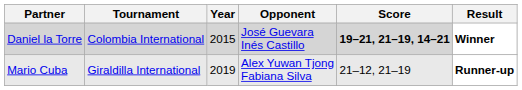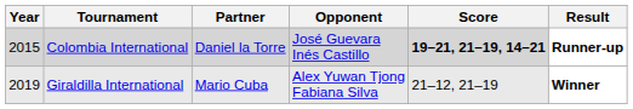 <table class="sortable wikitable" style="font-size: 90%;">
 <tr>
+<th>Year</th>
+<th>Tournament</th>
 <th>Partner</th>
-<th>Tournament</th>
-<th>Year</th>
 <th>Opponent</th>
 <th>Score</th>
 <th>Result</th>
 </tr>
 <tr style="background:#D5D5D5">
+<td align="center">2015</td>
+<td align="left"><a href='#'>Colombia International</a></td>
 <td align="left"> <a href='#'>Daniel la Torre</a></td>
-<td align="left"><a href='#'>Colombia International</a></td>
-<td align="center">2015</td>
 <td align="left"> <a href='#'>José Guevara</a><br> <a href='#'>Inés Castillo</a></td>
 <td align="left"><strong>19–21, 21–19, 14–21</strong></td>
+<td style="text-align:left; background:white"> <strong>Runner-up</strong></td>
+</tr>
+<tr style="background:#E9E9E9">
+<td align="center">2019</td>
+<td align="left"><a href='#'>Giraldilla International</a></td>
+<td align="left"> <a href='#'>Mario Cuba</a></td>
+<td align="left"> <a href='#'>Alex Yuwan Tjong</a><br> <a href='#'>Fabiana Silva</a></td>
+<td align="left">21–12, 21–19</td>
 <td style="text-align:left; background:white"> <strong>Winner</strong></td>
 </tr>
-<tr style="background:#E9E9E9">
-<td align="left"> <a href='#'>Mario Cuba</a></td>
-<td align="left"><a href='#'>Giraldilla International</a></td>
-<td align="center">2019</td>
-<td align="left"> <a href='#'>Alex Yuwan Tjong</a><br> <a href='#'>Fabiana Silva</a></td>
-<td align="left">21–12, 21–19</td>
-<td style="text-align:left; background:white"> <strong>Runner-up</strong></td>
-</tr>
 </table>
